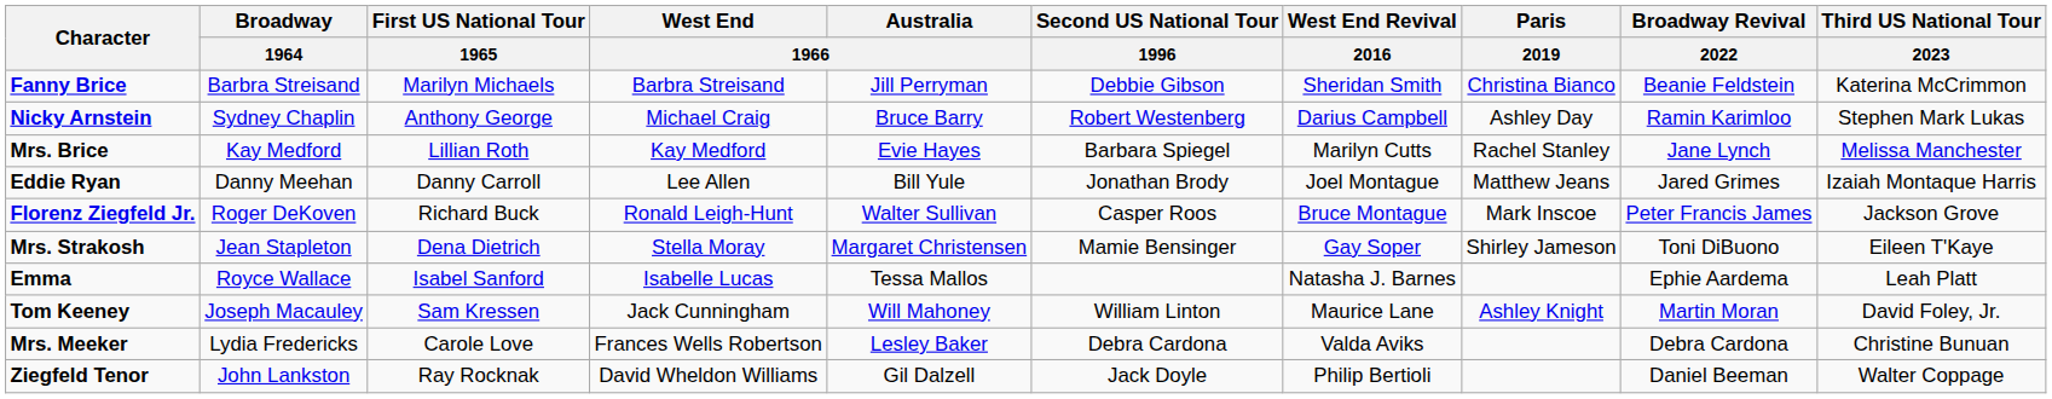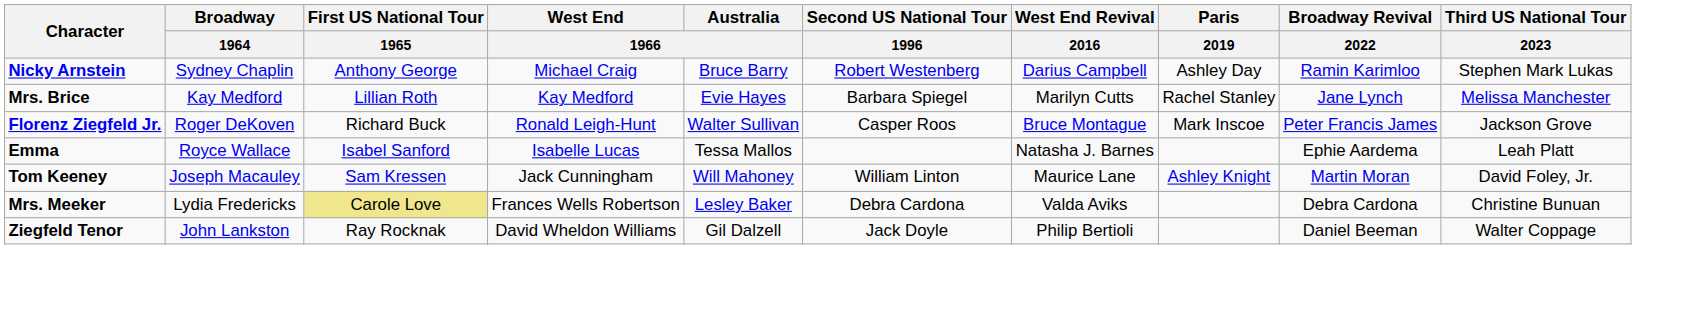 <table class="wikitable">
 <tr>
 <th rowspan="2">Character</th>
 <th>Broadway</th>
 <th>First US National Tour</th>
 <th>West End</th>
 <th>Australia</th>
 <th>Second US National Tour</th>
 <th>West End Revival</th>
 <th>Paris</th>
 <th>Broadway Revival</th>
 <th>Third US National Tour</th>
 </tr>
 <tr>
 <th><small>1964</small></th>
 <th><small>1965</small></th>
 <th colspan="2"><small>1966</small></th>
 <th><small>1996</small></th>
 <th><small>2016</small></th>
 <th><small>2019</small></th>
 <th><small>2022</small></th>
 <th><small>2023</small></th>
-</tr>
-<tr>
-<td><strong><a href='#'>Fanny Brice</a></strong></td>
-<td style="text-align:center;"><a href='#'>Barbra Streisand</a></td>
-<td style="text-align:center;"><a href='#'>Marilyn Michaels</a></td>
-<td style="text-align:center;"><a href='#'>Barbra Streisand</a></td>
-<td style="text-align:center;"><a href='#'>Jill Perryman</a></td>
-<td style="text-align:center;"><a href='#'>Debbie Gibson</a></td>
-<td style="text-align:center;"><a href='#'>Sheridan Smith</a></td>
-<td style="text-align:center;"><a href='#'>Christina Bianco</a></td>
-<td style="text-align:center;"><a href='#'>Beanie Feldstein</a></td>
-<td style="text-align:center;">Katerina McCrimmon</td>
 </tr>
 <tr>
 <td><strong><a href='#'>Nicky Arnstein</a></strong></td>
 <td style="text-align:center;"><a href='#'>Sydney Chaplin</a></td>
 <td style="text-align:center;"><a href='#'>Anthony George</a></td>
 <td style="text-align:center;"><a href='#'>Michael Craig</a></td>
 <td style="text-align:center;"><a href='#'>Bruce Barry</a></td>
 <td style="text-align:center;"><a href='#'>Robert Westenberg</a></td>
 <td style="text-align:center;"><a href='#'>Darius Campbell</a></td>
 <td style="text-align:center;">Ashley Day</td>
 <td style="text-align:center;"><a href='#'>Ramin Karimloo</a></td>
 <td style="text-align:center;">Stephen Mark Lukas</td>
 </tr>
 <tr>
 <td><strong>Mrs. Brice</strong></td>
 <td style="text-align:center;"><a href='#'>Kay Medford</a></td>
 <td style="text-align:center;"><a href='#'>Lillian Roth</a></td>
 <td style="text-align:center;"><a href='#'>Kay Medford</a></td>
 <td style="text-align:center;"><a href='#'>Evie Hayes</a></td>
 <td style="text-align:center;">Barbara Spiegel</td>
 <td style="text-align:center;">Marilyn Cutts</td>
 <td style="text-align:center;">Rachel Stanley</td>
 <td style="text-align:center;"><a href='#'>Jane Lynch</a></td>
 <td style="text-align:center;"><a href='#'>Melissa Manchester</a></td>
 </tr>
 <tr>
-<td><strong>Eddie Ryan</strong></td>
-<td style="text-align:center;">Danny Meehan</td>
-<td style="text-align:center;">Danny Carroll</td>
-<td style="text-align:center;">Lee Allen</td>
-<td style="text-align:center;">Bill Yule</td>
-<td style="text-align:center;">Jonathan Brody</td>
-<td style="text-align:center;">Joel Montague</td>
-<td style="text-align:center;">Matthew Jeans</td>
-<td style="text-align:center;">Jared Grimes</td>
-<td style="text-align:center;">Izaiah Montaque Harris</td>
-</tr>
-<tr>
 <td><strong><a href='#'>Florenz Ziegfeld Jr.</a></strong></td>
 <td style="text-align:center;"><a href='#'>Roger DeKoven</a></td>
 <td style="text-align:center;">Richard Buck</td>
 <td style="text-align:center;"><a href='#'>Ronald Leigh-Hunt</a></td>
 <td style="text-align:center;"><a href='#'>Walter Sullivan</a></td>
 <td style="text-align:center;">Casper Roos</td>
 <td style="text-align:center;"><a href='#'>Bruce Montague</a></td>
 <td style="text-align:center;">Mark Inscoe</td>
 <td style="text-align:center;"><a href='#'>Peter Francis James</a></td>
 <td style="text-align:center;">Jackson Grove</td>
-</tr>
-<tr>
-<td><strong>Mrs. Strakosh</strong></td>
-<td style="text-align:center;"><a href='#'>Jean Stapleton</a></td>
-<td style="text-align:center;"><a href='#'>Dena Dietrich</a></td>
-<td style="text-align:center;"><a href='#'>Stella Moray</a></td>
-<td style="text-align:center;"><a href='#'>Margaret Christensen</a></td>
-<td style="text-align:center;">Mamie Bensinger</td>
-<td style="text-align:center;"><a href='#'>Gay Soper</a></td>
-<td style="text-align:center;">Shirley Jameson</td>
-<td style="text-align:center;">Toni DiBuono</td>
-<td style="text-align:center;">Eileen T'Kaye</td>
 </tr>
 <tr>
 <td><strong>Emma</strong></td>
 <td style="text-align:center;"><a href='#'>Royce Wallace</a></td>
 <td style="text-align:center;"><a href='#'>Isabel Sanford</a></td>
 <td style="text-align:center;"><a href='#'>Isabelle Lucas</a></td>
 <td style="text-align:center;">Tessa Mallos</td>
 <td></td>
 <td style="text-align:center;">Natasha J. Barnes</td>
 <td></td>
 <td style="text-align:center;">Ephie Aardema</td>
 <td style="text-align:center;">Leah Platt</td>
 </tr>
 <tr>
 <td><strong>Tom Keeney</strong></td>
 <td style="text-align:center;"><a href='#'>Joseph Macauley</a></td>
 <td style="text-align:center;"><a href='#'>Sam Kressen</a></td>
 <td style="text-align:center;">Jack Cunningham</td>
 <td style="text-align:center;"><a href='#'>Will Mahoney</a></td>
 <td style="text-align:center;">William Linton</td>
 <td style="text-align:center;">Maurice Lane</td>
 <td style="text-align:center;"><a href='#'>Ashley Knight</a></td>
 <td style="text-align:center;"><a href='#'>Martin Moran</a></td>
 <td style="text-align:center;">David Foley, Jr.</td>
 </tr>
 <tr>
 <td><strong>Mrs. Meeker</strong></td>
 <td style="text-align:center;">Lydia Fredericks</td>
-<td style="text-align:center;">Carole Love</td>
+<td style="background: khaki; text-align:center;">Carole Love</td>
 <td style="text-align:center;">Frances Wells Robertson</td>
 <td style="text-align:center;"><a href='#'>Lesley Baker</a></td>
 <td style="text-align:center;">Debra Cardona</td>
 <td style="text-align:center;">Valda Aviks</td>
 <td></td>
 <td style="text-align:center;">Debra Cardona</td>
 <td style="text-align:center;">Christine Bunuan</td>
 </tr>
 <tr>
 <td><strong>Ziegfeld Tenor</strong></td>
 <td style="text-align:center;"><a href='#'>John Lankston</a></td>
 <td style="text-align:center;">Ray Rocknak</td>
 <td style="text-align:center;">David Wheldon Williams</td>
 <td style="text-align:center;">Gil Dalzell</td>
 <td style="text-align:center;">Jack Doyle</td>
 <td style="text-align:center;">Philip Bertioli</td>
 <td></td>
 <td style="text-align:center;">Daniel Beeman</td>
 <td style="text-align:center;">Walter Coppage</td>
 </tr>
 </table>
